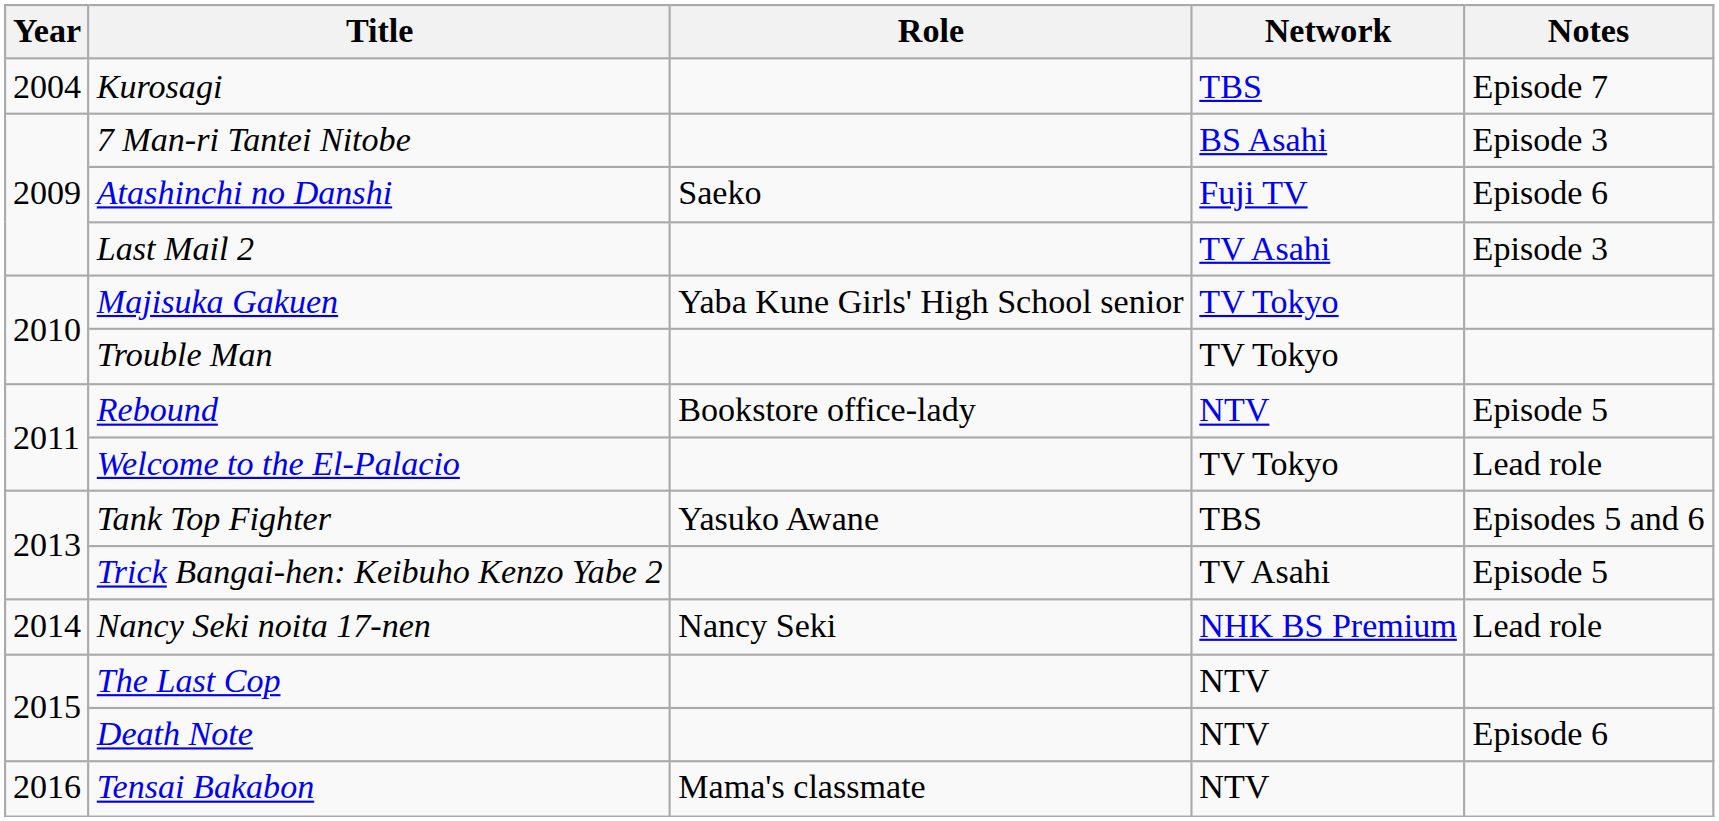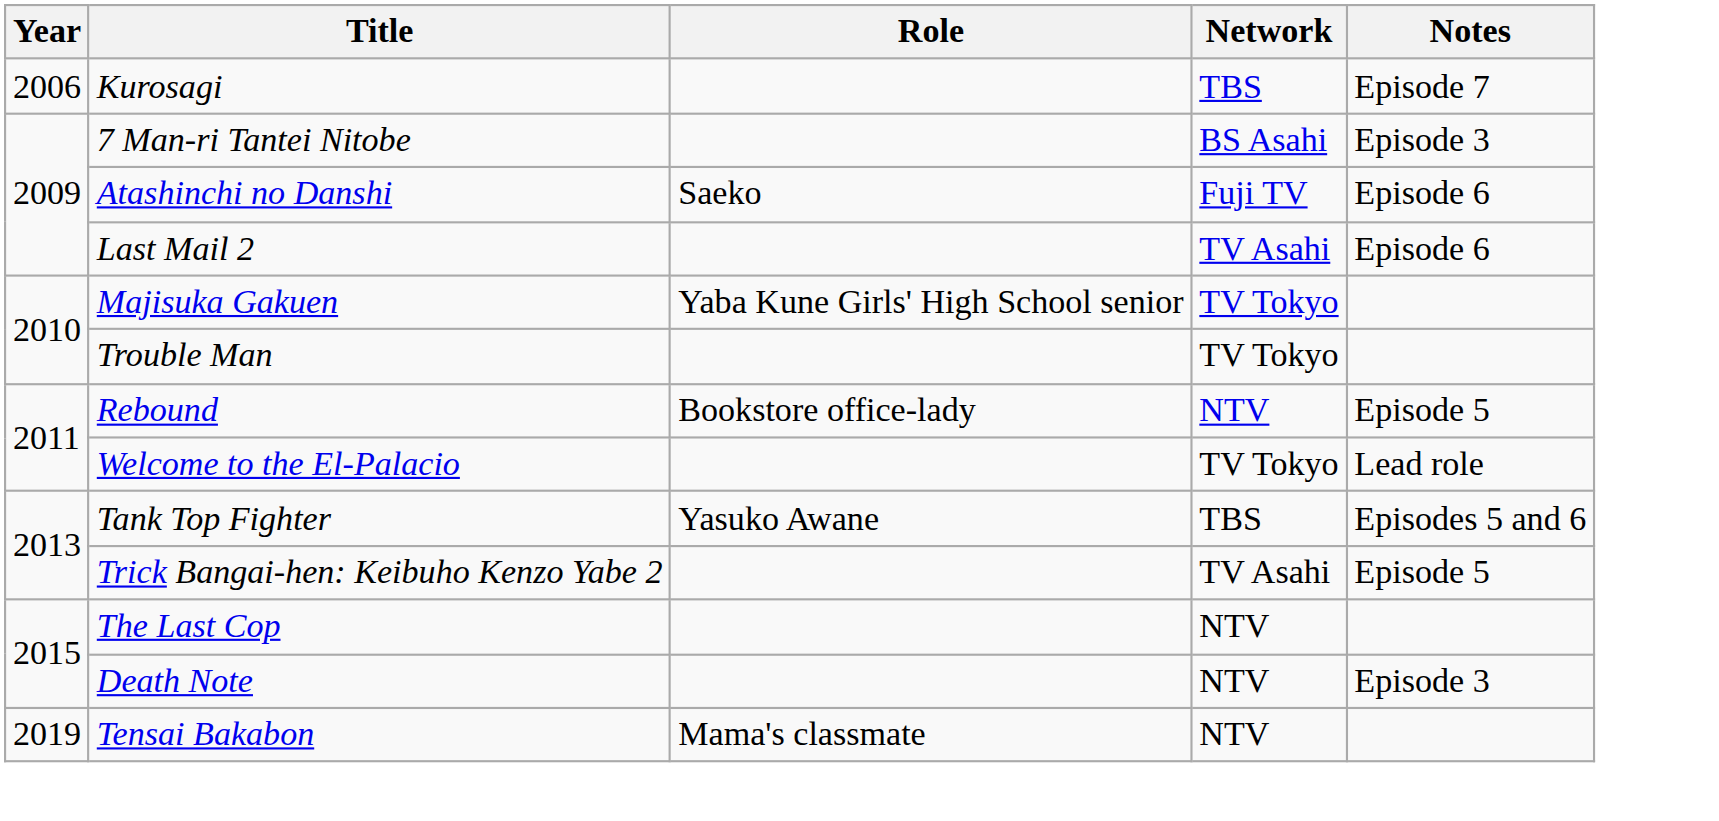 <table class="wikitable">
 <tr>
 <th>Year</th>
 <th>Title</th>
 <th>Role</th>
 <th>Network</th>
 <th>Notes</th>
 </tr>
 <tr>
-<td>2004</td>
+<td>2006</td>
 <td><em>Kurosagi</em></td>
 <td></td>
 <td><a href='#'>TBS</a></td>
 <td>Episode 7</td>
 </tr>
 <tr>
 <td rowspan="3">2009</td>
 <td><em>7 Man-ri Tantei Nitobe</em></td>
 <td></td>
 <td><a href='#'>BS Asahi</a></td>
 <td>Episode 3</td>
 </tr>
 <tr>
 <td><em><a href='#'>Atashinchi no Danshi</a></em></td>
 <td>Saeko</td>
 <td><a href='#'>Fuji TV</a></td>
 <td>Episode 6</td>
 </tr>
 <tr>
 <td><em>Last Mail 2</em></td>
 <td></td>
 <td><a href='#'>TV Asahi</a></td>
-<td>Episode 3</td>
+<td>Episode 6</td>
 </tr>
 <tr>
 <td rowspan="2">2010</td>
 <td><em><a href='#'>Majisuka Gakuen</a></em></td>
 <td>Yaba Kune Girls' High School senior</td>
 <td><a href='#'>TV Tokyo</a></td>
 <td></td>
 </tr>
 <tr>
 <td><em>Trouble Man</em></td>
 <td></td>
 <td>TV Tokyo</td>
 <td></td>
 </tr>
 <tr>
 <td rowspan="2">2011</td>
 <td><em><a href='#'>Rebound</a></em></td>
 <td>Bookstore office-lady</td>
 <td><a href='#'>NTV</a></td>
 <td>Episode 5</td>
 </tr>
 <tr>
 <td><em><a href='#'>Welcome to the El-Palacio</a></em></td>
 <td></td>
 <td>TV Tokyo</td>
 <td>Lead role</td>
 </tr>
 <tr>
 <td rowspan="2">2013</td>
 <td><em>Tank Top Fighter</em></td>
 <td>Yasuko Awane</td>
 <td>TBS</td>
 <td>Episodes 5 and 6</td>
 </tr>
 <tr>
 <td><em><a href='#'>Trick</a> Bangai-hen: Keibuho Kenzo Yabe 2</em></td>
 <td></td>
 <td>TV Asahi</td>
 <td>Episode 5</td>
 </tr>
 <tr>
-<td>2014</td>
-<td><em>Nancy Seki noita 17-nen</em></td>
-<td>Nancy Seki</td>
-<td><a href='#'>NHK BS Premium</a></td>
-<td>Lead role</td>
-</tr>
-<tr>
 <td rowspan="2">2015</td>
 <td><em><a href='#'>The Last Cop</a></em></td>
 <td></td>
 <td>NTV</td>
 <td></td>
 </tr>
 <tr>
 <td><em><a href='#'>Death Note</a></em></td>
 <td></td>
 <td>NTV</td>
-<td>Episode 6</td>
+<td>Episode 3</td>
 </tr>
 <tr>
-<td>2016</td>
+<td>2019</td>
 <td><em><a href='#'>Tensai Bakabon</a></em></td>
 <td>Mama's classmate</td>
 <td>NTV</td>
 <td></td>
 </tr>
 </table>
